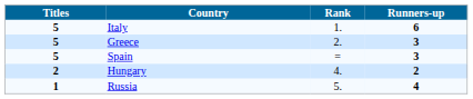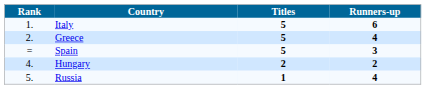 <table cellspacing="0" style="background: #EBF5FF; border: 1px #aaa solid; border-collapse: collapse; font-size: 95%;" width=50%>
 <tr bgcolor=#006699 style="color:white;">
+<th width=5%>Rank</th>
+<th width=20%>Country</th>
 <th width=10%>Titles</th>
-<th width=20%>Country</th>
-<th width=5%>Rank</th>
 <th width=10%>Runners-up</th>
 </tr>
 <tr bgcolor=#F5FAFF>
+<td align=center>1.</td>
+<td> <a href='#'>Italy</a></td>
 <td align=center><strong>5</strong></td>
-<td> <a href='#'>Italy</a></td>
-<td align=center>1.</td>
 <td align=center><strong>6</strong></td>
 </tr>
 <tr bgcolor=#D0E7FF>
+<td align=center>2.</td>
+<td> <a href='#'>Greece</a></td>
 <td align=center><strong>5</strong></td>
-<td> <a href='#'>Greece</a></td>
-<td align=center>2.</td>
-<td align=center><strong>3</strong></td>
+<td align=center><strong>4</strong></td>
 </tr>
 <tr bgcolor=F5FAFF>
+<td align=center>=</td>
+<td> <a href='#'>Spain</a></td>
 <td align=center><strong>5</strong></td>
-<td> <a href='#'>Spain</a></td>
-<td align=center>=</td>
 <td align=center><strong>3</strong></td>
 </tr>
 <tr bgcolor=#D0E7FF>
+<td align=center>4.</td>
+<td> <a href='#'>Hungary</a></td>
 <td align=center><strong>2</strong></td>
-<td> <a href='#'>Hungary</a></td>
-<td align=center>4.</td>
 <td align=center><strong>2</strong></td>
 </tr>
 <tr bgcolor=#F5FAFF>
+<td align=center>5.</td>
+<td> <a href='#'>Russia</a></td>
 <td align=center><strong>1</strong></td>
-<td> <a href='#'>Russia</a></td>
-<td align=center>5.</td>
 <td align=center><strong>4</strong></td>
 </tr>
 </table>
